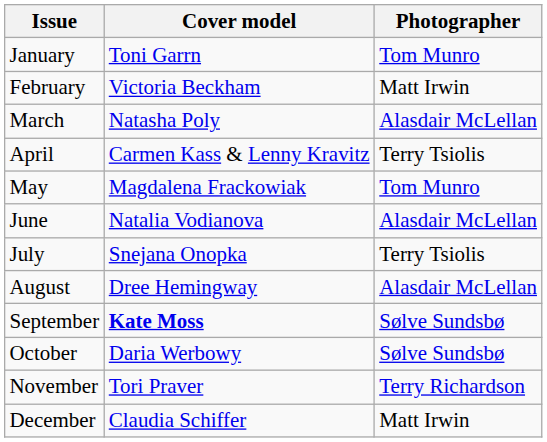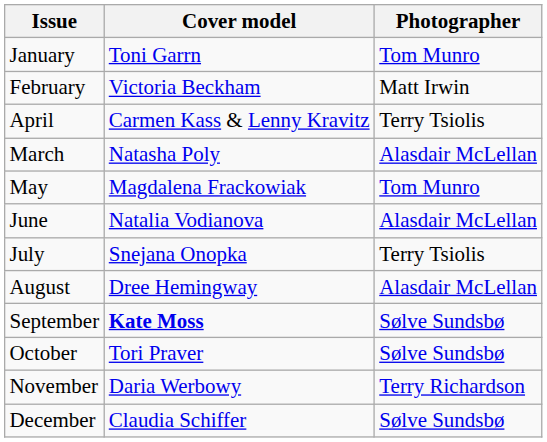 <table class="sortable wikitable">
 <tr>
 <th>Issue</th>
 <th>Cover model</th>
 <th>Photographer</th>
 </tr>
 <tr>
 <td>January</td>
 <td><a href='#'>Toni Garrn</a></td>
 <td><a href='#'>Tom Munro</a></td>
 </tr>
 <tr>
 <td>February</td>
 <td><a href='#'>Victoria Beckham</a></td>
 <td>Matt Irwin</td>
 </tr>
 <tr>
+<td>April</td>
+<td><a href='#'>Carmen Kass</a> & <a href='#'>Lenny Kravitz</a></td>
+<td>Terry Tsiolis</td>
+</tr>
+<tr>
 <td>March</td>
 <td><a href='#'>Natasha Poly</a></td>
 <td><a href='#'>Alasdair McLellan</a></td>
-</tr>
-<tr>
-<td>April</td>
-<td><a href='#'>Carmen Kass</a> & <a href='#'>Lenny Kravitz</a></td>
-<td>Terry Tsiolis</td>
 </tr>
 <tr>
 <td>May</td>
 <td><a href='#'>Magdalena Frackowiak</a></td>
 <td><a href='#'>Tom Munro</a></td>
 </tr>
 <tr>
 <td>June</td>
 <td><a href='#'>Natalia Vodianova</a></td>
 <td><a href='#'>Alasdair McLellan</a></td>
 </tr>
 <tr>
 <td>July</td>
 <td><a href='#'>Snejana Onopka</a></td>
 <td>Terry Tsiolis</td>
 </tr>
 <tr>
 <td>August</td>
 <td><a href='#'>Dree Hemingway</a></td>
 <td><a href='#'>Alasdair McLellan</a></td>
 </tr>
 <tr>
 <td>September</td>
 <td><strong><a href='#'>Kate Moss</a></strong></td>
 <td><a href='#'>Sølve Sundsbø</a></td>
 </tr>
 <tr>
 <td>October</td>
-<td><a href='#'>Daria Werbowy</a></td>
+<td><a href='#'>Tori Praver</a></td>
 <td><a href='#'>Sølve Sundsbø</a></td>
 </tr>
 <tr>
 <td>November</td>
-<td><a href='#'>Tori Praver</a></td>
+<td><a href='#'>Daria Werbowy</a></td>
 <td><a href='#'>Terry Richardson</a></td>
 </tr>
 <tr>
 <td>December</td>
 <td><a href='#'>Claudia Schiffer</a></td>
-<td>Matt Irwin</td>
+<td><a href='#'>Sølve Sundsbø</a></td>
 </tr>
 </table>
